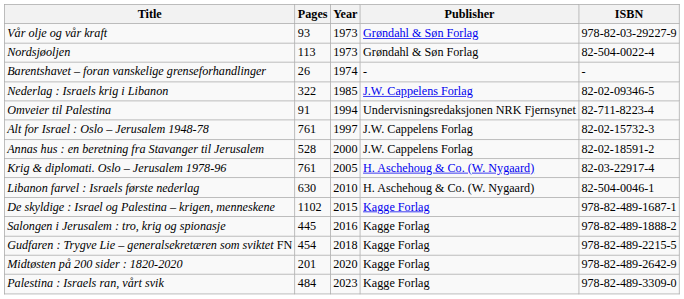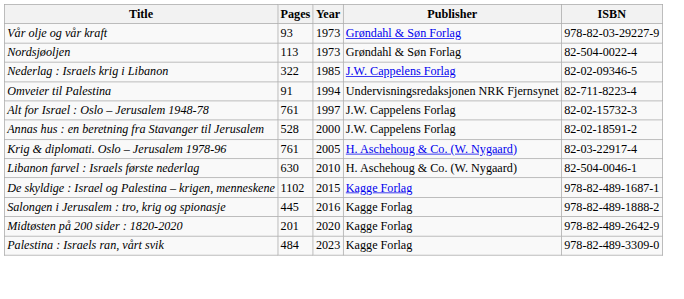 <table class="wikitable sortable">
 <tr>
 <th>Title</th>
 <th>Pages</th>
 <th>Year</th>
 <th>Publisher</th>
 <th>ISBN</th>
 </tr>
 <tr>
 <td><em>Vår olje og vår kraft</em></td>
 <td>93</td>
 <td>1973</td>
 <td><a href='#'>Grøndahl & Søn Forlag</a></td>
 <td>978-82-03-29227-9</td>
 </tr>
 <tr>
 <td><em>Nordsjøoljen </em></td>
 <td>113</td>
 <td>1973</td>
 <td>Grøndahl & Søn Forlag</td>
 <td>82-504-0022-4</td>
-</tr>
-<tr>
-<td><em>Barentshavet – foran vanskelige grenseforhandlinger</em></td>
-<td>26</td>
-<td>1974</td>
-<td>-</td>
-<td>-</td>
 </tr>
 <tr>
 <td><em>Nederlag : Israels krig i Libanon</em></td>
 <td>322</td>
 <td>1985</td>
 <td><a href='#'>J.W. Cappelens Forlag</a></td>
 <td>82-02-09346-5</td>
 </tr>
 <tr>
 <td><em>Omveier til Palestina</em></td>
 <td>91</td>
 <td>1994</td>
 <td>Undervisningsredaksjonen NRK Fjernsynet</td>
 <td>82-711-8223-4</td>
 </tr>
 <tr>
 <td><em>Alt for Israel : Oslo – Jerusalem 1948-78</em></td>
 <td>761</td>
 <td>1997</td>
 <td>J.W. Cappelens Forlag</td>
 <td>82-02-15732-3</td>
 </tr>
 <tr>
 <td><em>Annas hus : en beretning fra Stavanger til Jerusalem</em></td>
 <td>528</td>
 <td>2000</td>
 <td>J.W. Cappelens Forlag</td>
 <td>82-02-18591-2</td>
 </tr>
 <tr>
 <td><em>Krig & diplomati. Oslo – Jerusalem 1978-96</em></td>
 <td>761</td>
 <td>2005</td>
 <td><a href='#'>H. Aschehoug & Co. (W. Nygaard)</a></td>
 <td>82-03-22917-4</td>
 </tr>
 <tr>
 <td><em>Libanon farvel : Israels første nederlag</em></td>
 <td>630</td>
 <td>2010</td>
 <td>H. Aschehoug & Co. (W. Nygaard)</td>
 <td>82-504-0046-1</td>
 </tr>
 <tr>
 <td><em>De skyldige : Israel og Palestina – krigen, menneskene</em></td>
 <td>1102</td>
 <td>2015</td>
 <td><a href='#'>Kagge Forlag</a></td>
 <td>978-82-489-1687-1</td>
 </tr>
 <tr>
 <td><em>Salongen i Jerusalem : tro, krig og spionasje</em></td>
 <td>445</td>
 <td>2016</td>
 <td>Kagge Forlag</td>
 <td>978-82-489-1888-2</td>
 </tr>
 <tr>
-<td><em>Gudfaren : Trygve Lie – generalsekretæren som sviktet</em> FN</td>
-<td>454</td>
-<td>2018</td>
-<td>Kagge Forlag</td>
-<td>978-82-489-2215-5</td>
-</tr>
-<tr>
 <td><em>Midtøsten på 200 sider : 1820-2020</em></td>
 <td>201</td>
 <td>2020</td>
 <td>Kagge Forlag</td>
 <td>978-82-489-2642-9</td>
 </tr>
 <tr>
 <td><em>Palestina : Israels ran, vårt svik</em></td>
 <td>484</td>
 <td>2023</td>
 <td>Kagge Forlag</td>
 <td>978-82-489-3309-0</td>
 </tr>
 </table>
